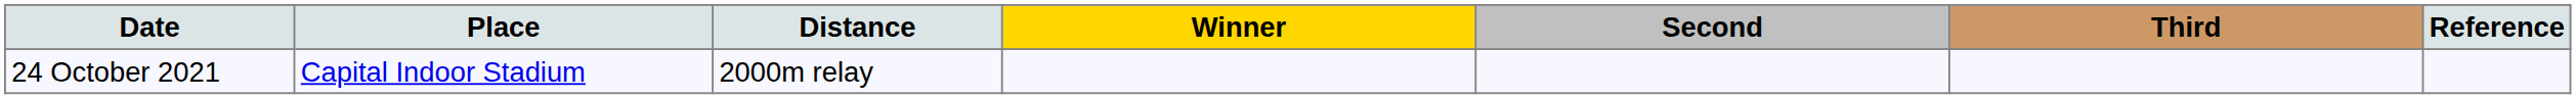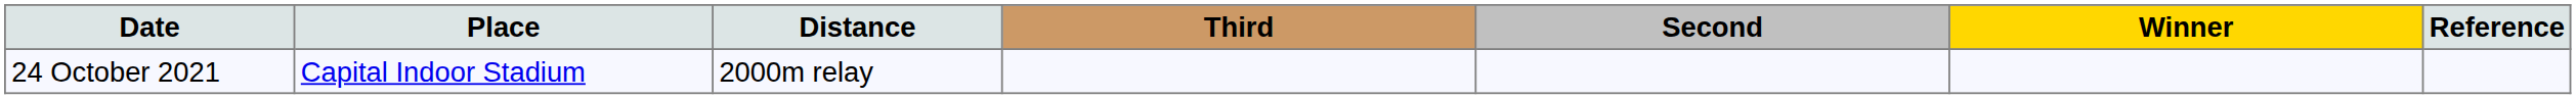 <table bgcolor="#f7f8ff" cellpadding="3" cellspacing="0" border="1" style="font-size: 95%; border: gray solid 1px; border-collapse: collapse;">
 <tr bgcolor="#cccccc" (1>
 <td width="150" align="center" bgcolor="#dce5e5"><strong>Date</strong></td>
 <td width="220" align="center" bgcolor="#dce5e5"><strong>Place</strong></td>
 <td width="150" align="center" bgcolor="#dce5e5"><strong>Distance</strong></td>
+<td width="250" align="center" bgcolor="#cc9966"><strong>Third</strong></td>
+<td align="center" bgcolor="silver" width="250"><strong>Second</strong></td>
 <td align="center" bgcolor="gold" width="250"><strong>Winner</strong></td>
-<td align="center" bgcolor="silver" width="250"><strong>Second</strong></td>
-<td width="250" align="center" bgcolor="#cc9966"><strong>Third</strong></td>
 <td width="30" align="center" bgcolor="#dce5e5"><strong>Reference</strong></td>
 </tr>
 <tr align="left">
 <td>24 October 2021</td>
 <td><a href='#'>Capital Indoor Stadium</a></td>
 <td>2000m relay</td>
 <td></td>
 <td></td>
 <td></td>
 <td></td>
 </tr>
 </table>
